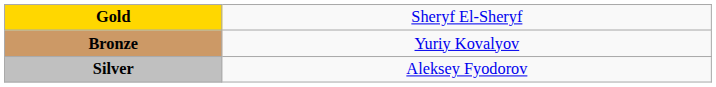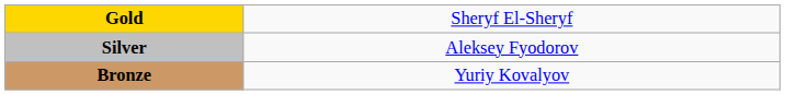 <table class="wikitable" style="text-align:center; " width="35%">
 <tr>
 <td bgcolor="gold"><strong>Gold</strong></td>
 <td><a href='#'>Sheryf El-Sheryf</a><br>  <small><em></em></small></td>
 </tr>
 <tr>
+<td bgcolor="silver"><strong>Silver</strong></td>
+<td><a href='#'>Aleksey Fyodorov</a><br>  <small><em></em></small></td>
+</tr>
+<tr>
 <td bgcolor="CC9966"><strong>Bronze</strong></td>
 <td><a href='#'>Yuriy Kovalyov</a><br>  <small><em></em></small></td>
 </tr>
-<tr>
-<td bgcolor="silver"><strong>Silver</strong></td>
-<td><a href='#'>Aleksey Fyodorov</a><br>  <small><em></em></small></td>
-</tr>
 </table>
